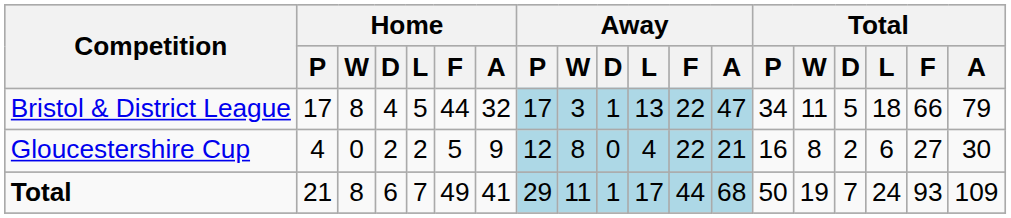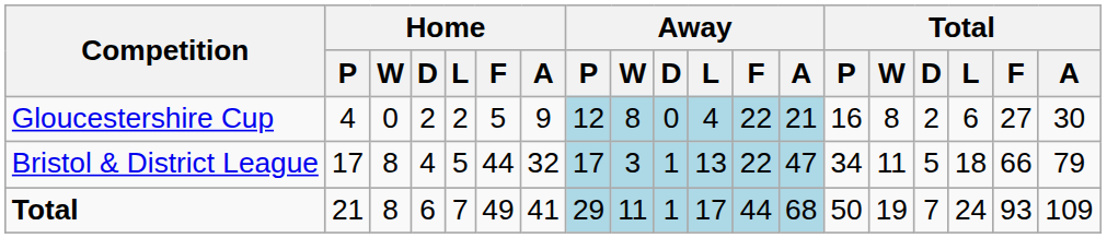 <table class="wikitable" style="text-align:center;">
 <tr>
 <th rowspan="2">Competition</th>
 <th colspan="6">Home</th>
 <th colspan="6">Away</th>
 <th colspan="6">Total</th>
 </tr>
 <tr>
 <th>P</th>
 <th>W</th>
 <th>D</th>
 <th>L</th>
 <th>F</th>
 <th>A</th>
 <th>P</th>
 <th>W</th>
 <th>D</th>
 <th>L</th>
 <th>F</th>
 <th>A</th>
 <th>P</th>
 <th>W</th>
 <th>D</th>
 <th>L</th>
 <th>F</th>
 <th>A</th>
 </tr>
 <tr>
+<td style="text-align:left;"><a href='#'>Gloucestershire Cup</a></td>
+<td>4</td>
+<td>0</td>
+<td>2</td>
+<td>2</td>
+<td>5</td>
+<td>9</td>
+<td style="background-color:#ADD8E6;">12</td>
+<td style="background-color:#ADD8E6;">8</td>
+<td style="background-color:#ADD8E6;">0</td>
+<td style="background-color:#ADD8E6;">4</td>
+<td style="background-color:#ADD8E6;">22</td>
+<td style="background-color:#ADD8E6;">21</td>
+<td>16</td>
+<td>8</td>
+<td>2</td>
+<td>6</td>
+<td>27</td>
+<td>30</td>
+</tr>
+<tr>
 <td style="text-align:left;"><a href='#'>Bristol & District League</a></td>
 <td>17</td>
 <td>8</td>
 <td>4</td>
 <td>5</td>
 <td>44</td>
 <td>32</td>
 <td style="background-color:#ADD8E6;">17</td>
 <td style="background-color:#ADD8E6;">3</td>
 <td style="background-color:#ADD8E6;">1</td>
 <td style="background-color:#ADD8E6;">13</td>
 <td style="background-color:#ADD8E6;">22</td>
 <td style="background-color:#ADD8E6;">47</td>
 <td>34</td>
 <td>11</td>
 <td>5</td>
 <td>18</td>
 <td>66</td>
 <td>79</td>
-</tr>
-<tr>
-<td style="text-align:left;"><a href='#'>Gloucestershire Cup</a></td>
-<td>4</td>
-<td>0</td>
-<td>2</td>
-<td>2</td>
-<td>5</td>
-<td>9</td>
-<td style="background-color:#ADD8E6;">12</td>
-<td style="background-color:#ADD8E6;">8</td>
-<td style="background-color:#ADD8E6;">0</td>
-<td style="background-color:#ADD8E6;">4</td>
-<td style="background-color:#ADD8E6;">22</td>
-<td style="background-color:#ADD8E6;">21</td>
-<td>16</td>
-<td>8</td>
-<td>2</td>
-<td>6</td>
-<td>27</td>
-<td>30</td>
 </tr>
 <tr>
 <td style="text-align:left;"><strong>Total</strong></td>
 <td>21</td>
 <td>8</td>
 <td>6</td>
 <td>7</td>
 <td>49</td>
 <td>41</td>
 <td style="background-color:#ADD8E6;">29</td>
 <td style="background-color:#ADD8E6;">11</td>
 <td style="background-color:#ADD8E6;">1</td>
 <td style="background-color:#ADD8E6;">17</td>
 <td style="background-color:#ADD8E6;">44</td>
 <td style="background-color:#ADD8E6;">68</td>
 <td>50</td>
 <td>19</td>
 <td>7</td>
 <td>24</td>
 <td>93</td>
 <td>109</td>
 </tr>
 </table>
